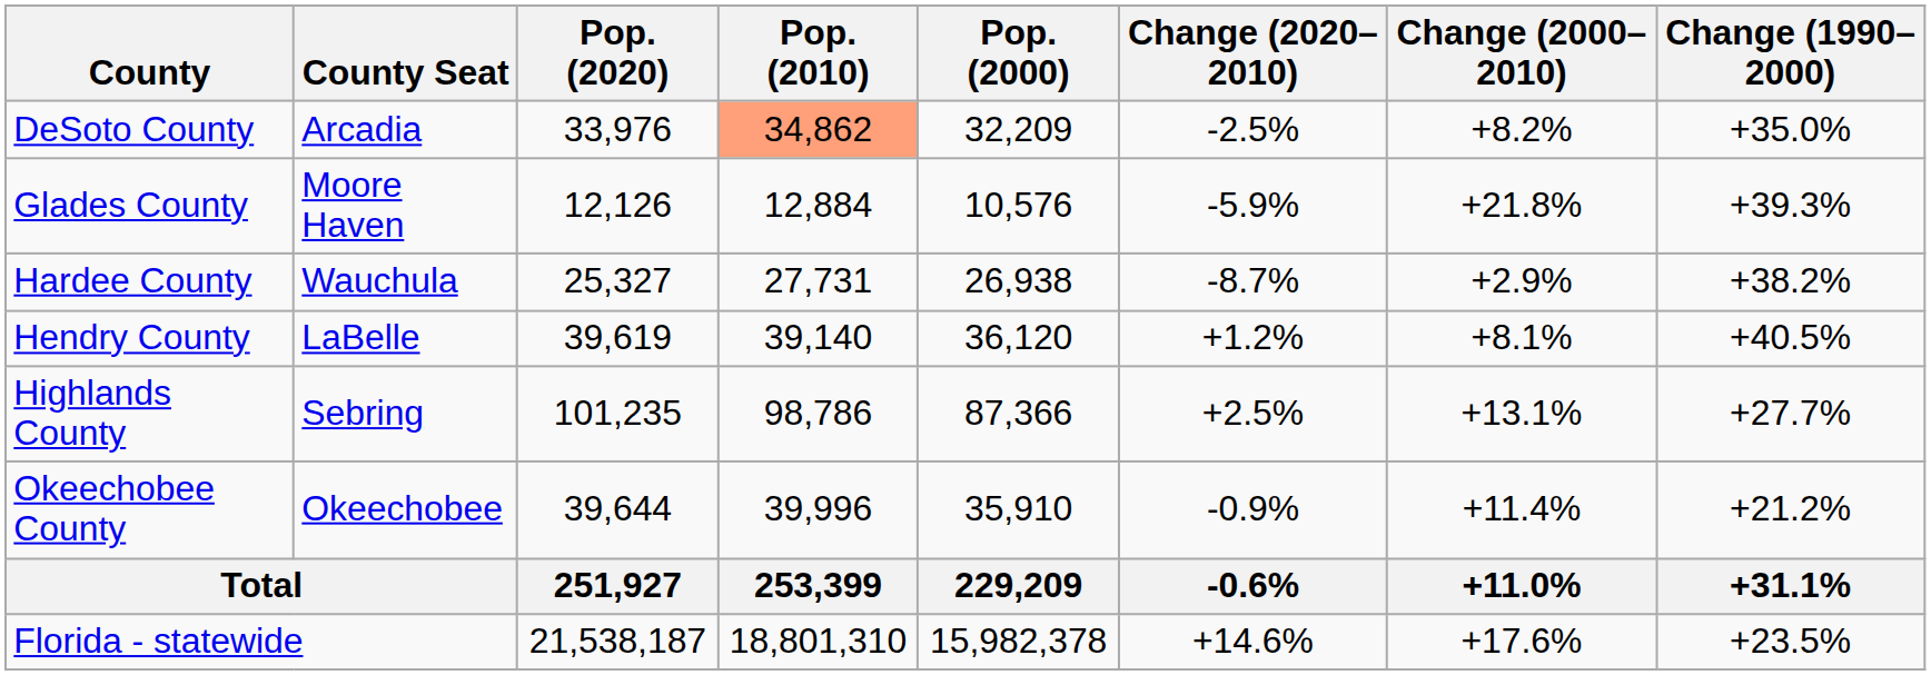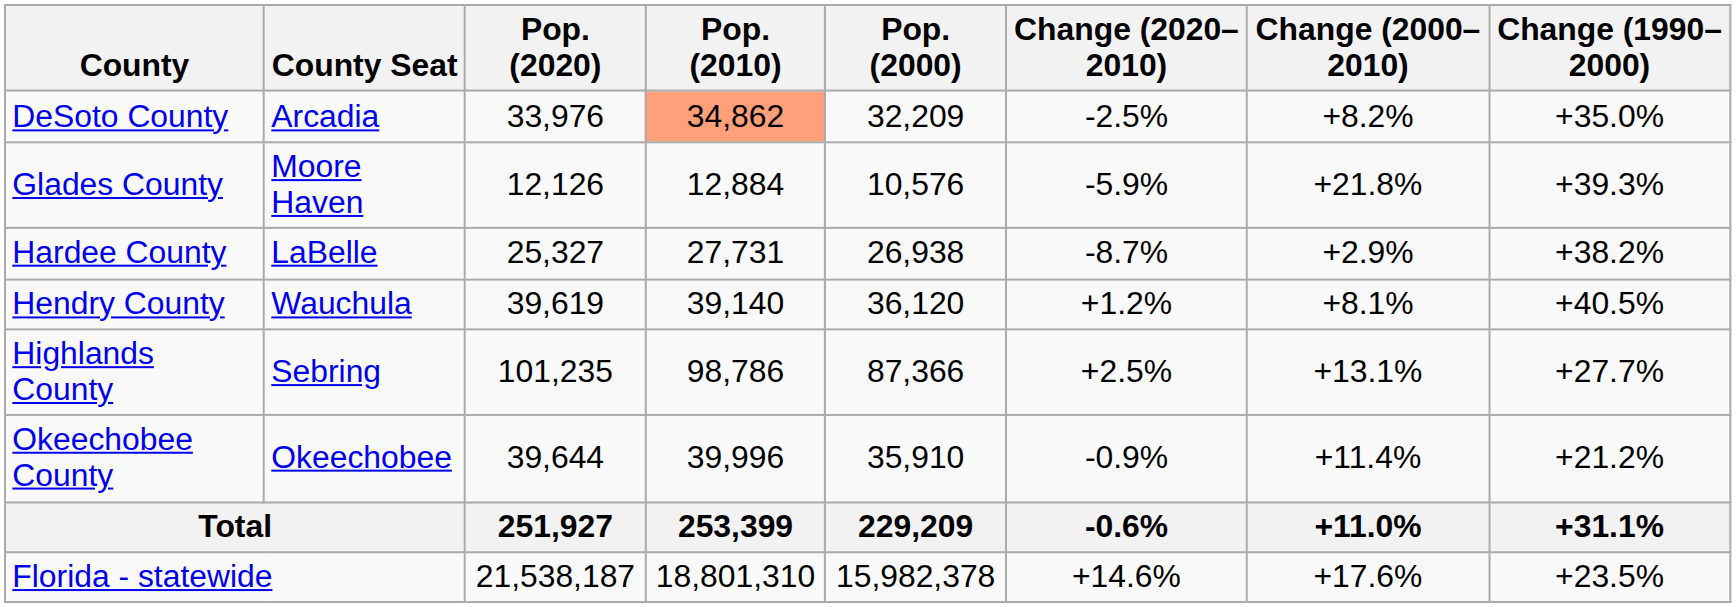 <table class="wikitable sortable">
 <tr valign="bottom">
 <th>County</th>
 <th>County Seat</th>
 <th>Pop. (2020)</th>
 <th>Pop. (2010)</th>
 <th>Pop. (2000)</th>
 <th>Change (2020–2010)</th>
 <th>Change (2000–2010)</th>
 <th>Change (1990–2000)</th>
 </tr>
 <tr>
 <td><a href='#'>DeSoto County</a></td>
 <td><a href='#'>Arcadia</a></td>
 <td align=center>33,976</td>
 <td align=center style="background: lightsalmon;">34,862</td>
 <td align=center>32,209</td>
 <td align=center>-2.5%</td>
 <td align=center>+8.2%</td>
 <td align=center>+35.0%</td>
 </tr>
 <tr>
 <td><a href='#'>Glades County</a></td>
 <td><a href='#'>Moore Haven</a></td>
 <td align=center>12,126</td>
 <td align=center>12,884</td>
 <td align=center>10,576</td>
 <td align=center>-5.9%</td>
 <td align=center>+21.8%</td>
 <td align=center>+39.3%</td>
 </tr>
 <tr>
 <td><a href='#'>Hardee County</a></td>
-<td><a href='#'>Wauchula</a></td>
+<td><a href='#'>LaBelle</a></td>
 <td align=center>25,327</td>
 <td align=center>27,731</td>
 <td align=center>26,938</td>
 <td align=center>-8.7%</td>
 <td align=center>+2.9%</td>
 <td align=center>+38.2%</td>
 </tr>
 <tr>
 <td><a href='#'>Hendry County</a></td>
-<td><a href='#'>LaBelle</a></td>
+<td><a href='#'>Wauchula</a></td>
 <td align=center>39,619</td>
 <td align=center>39,140</td>
 <td align=center>36,120</td>
 <td align=center>+1.2%</td>
 <td align=center>+8.1%</td>
 <td align=center>+40.5%</td>
 </tr>
 <tr>
 <td><a href='#'>Highlands County</a></td>
 <td><a href='#'>Sebring</a></td>
 <td align=center>101,235</td>
 <td align=center>98,786</td>
 <td align=center>87,366</td>
 <td align=center>+2.5%</td>
 <td align=center>+13.1%</td>
 <td align=center>+27.7%</td>
 </tr>
 <tr>
 <td><a href='#'>Okeechobee County</a></td>
 <td><a href='#'>Okeechobee</a></td>
 <td align=center>39,644</td>
 <td align=center>39,996</td>
 <td align=center>35,910</td>
 <td align=center>-0.9%</td>
 <td align=center>+11.4%</td>
 <td align=center>+21.2%</td>
 </tr>
 <tr>
 <th colspan=2>Total</th>
 <th>251,927</th>
 <th>253,399</th>
 <th>229,209</th>
 <th>-0.6%</th>
 <th>+11.0%</th>
 <th>+31.1%</th>
 </tr>
 <tr>
 <td colspan=2><a href='#'>Florida - statewide</a></td>
 <td align=center>21,538,187</td>
 <td align=center>18,801,310</td>
 <td align=center>15,982,378</td>
 <td align=center>+14.6%</td>
 <td align=center>+17.6%</td>
 <td align=center>+23.5%</td>
 </tr>
 </table>
